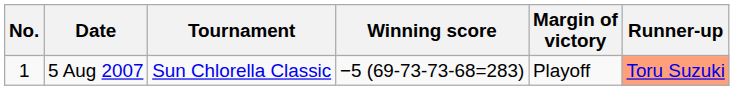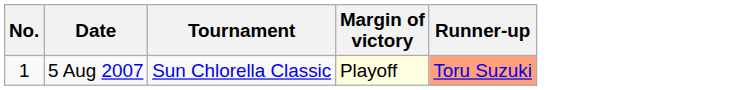 <table class="wikitable" style="font-size:95%;">
 <tr>
 <th>No.</th>
 <th>Date</th>
 <th>Tournament</th>
-<th>Winning score</th>
 <th>Margin of<br>victory</th>
 <th>Runner-up</th>
 </tr>
 <tr>
 <td align=center>1</td>
 <td align=right>5 Aug <a href='#'>2007</a></td>
 <td><a href='#'>Sun Chlorella Classic</a></td>
-<td>−5 (69-73-73-68=283)</td>
-<td>Playoff</td>
+<td style="background: lightyellow;">Playoff</td>
 <td style="background: lightsalmon;"> <a href='#'>Toru Suzuki</a></td>
 </tr>
 </table>
